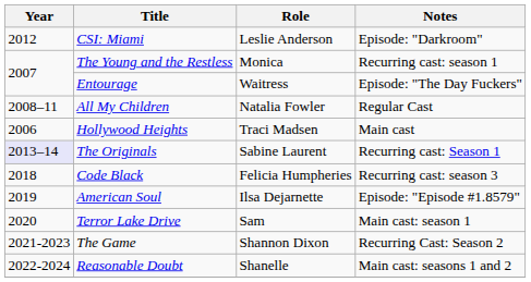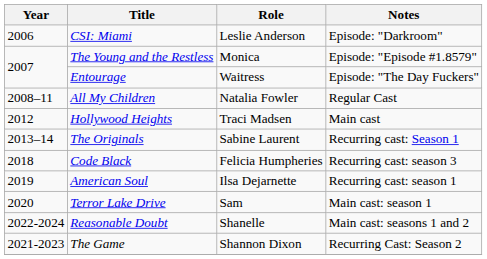 <table class="wikitable">
 <tr>
 <th>Year</th>
 <th>Title</th>
 <th>Role</th>
 <th>Notes</th>
 </tr>
 <tr>
-<td>2012</td>
+<td>2006</td>
 <td><em><a href='#'>CSI: Miami</a></em></td>
 <td>Leslie Anderson</td>
 <td>Episode: "Darkroom"</td>
 </tr>
 <tr>
 <td rowspan="2">2007</td>
 <td><em><a href='#'>The Young and the Restless</a></em></td>
 <td>Monica</td>
-<td>Recurring cast: season 1</td>
+<td>Episode: "Episode #1.8579"</td>
 </tr>
 <tr>
 <td><em><a href='#'>Entourage</a></em></td>
 <td>Waitress</td>
 <td>Episode: "The Day Fuckers"</td>
 </tr>
 <tr>
 <td>2008–11</td>
 <td><em><a href='#'>All My Children</a></em></td>
 <td>Natalia Fowler</td>
 <td>Regular Cast</td>
 </tr>
 <tr>
-<td>2006</td>
+<td>2012</td>
 <td><em><a href='#'>Hollywood Heights</a></em></td>
 <td>Traci Madsen</td>
 <td>Main cast</td>
 </tr>
 <tr>
-<td style="background: lavender;">2013–14</td>
+<td>2013–14</td>
 <td><em><a href='#'>The Originals</a></em></td>
 <td>Sabine Laurent</td>
 <td>Recurring cast: <a href='#'>Season 1</a></td>
 </tr>
 <tr>
 <td>2018</td>
 <td><em><a href='#'>Code Black</a></em></td>
 <td>Felicia Humpheries</td>
 <td>Recurring cast: season 3</td>
 </tr>
 <tr>
 <td>2019</td>
 <td><em><a href='#'>American Soul</a></em></td>
 <td>Ilsa Dejarnette</td>
-<td>Episode: "Episode #1.8579"</td>
+<td>Recurring cast: season 1</td>
 </tr>
 <tr>
 <td>2020</td>
 <td><em><a href='#'>Terror Lake Drive</a></em></td>
 <td>Sam</td>
 <td>Main cast: season 1</td>
 </tr>
 <tr>
+<td>2022-2024</td>
+<td><em><a href='#'>Reasonable Doubt</a></em></td>
+<td>Shanelle</td>
+<td>Main cast: seasons 1 and 2</td>
+</tr>
+<tr>
 <td>2021-2023</td>
 <td><em>The Game</em></td>
 <td>Shannon Dixon</td>
 <td>Recurring Cast: Season 2</td>
 </tr>
 <tr>
-<td>2022-2024</td>
-<td><em><a href='#'>Reasonable Doubt</a></em></td>
-<td>Shanelle</td>
-<td>Main cast: seasons 1 and 2</td>
-</tr>
-<tr>
 </tr>
 </table>
